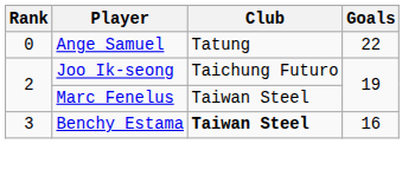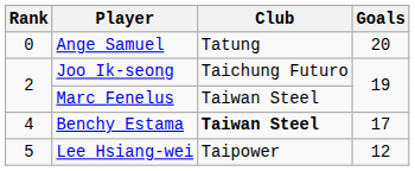 <table class="wikitable" style="text-align:center">
 <tr>
 <th>Rank</th>
 <th>Player</th>
 <th>Club</th>
 <th>Goals</th>
 </tr>
 <tr>
 <td>0</td>
 <td align="left"> <a href='#'>Ange Samuel</a></td>
 <td align="left">Tatung</td>
-<td>22</td>
+<td>20</td>
 </tr>
 <tr>
 <td rowspan="2">2</td>
 <td align="left"> <a href='#'>Joo Ik-seong</a></td>
 <td align="left">Taichung Futuro</td>
 <td rowspan="2">19</td>
 </tr>
 <tr>
 <td align="left"> <a href='#'>Marc Fenelus</a></td>
 <td align="left">Taiwan Steel</td>
 </tr>
 <tr>
-<td>3</td>
+<td>4</td>
 <td align="left"> <a href='#'>Benchy Estama</a></td>
 <td align="left"><strong>Taiwan Steel</strong></td>
-<td>16</td>
+<td>17</td>
+</tr>
+<tr>
+<td>5</td>
+<td align="left"> <a href='#'>Lee Hsiang-wei</a></td>
+<td align="left">Taipower</td>
+<td>12</td>
 </tr>
 </table>
